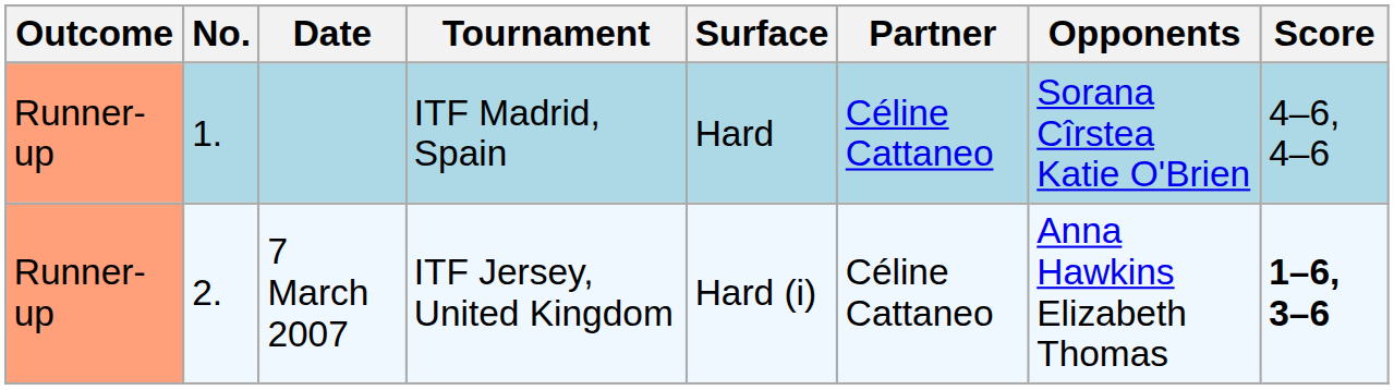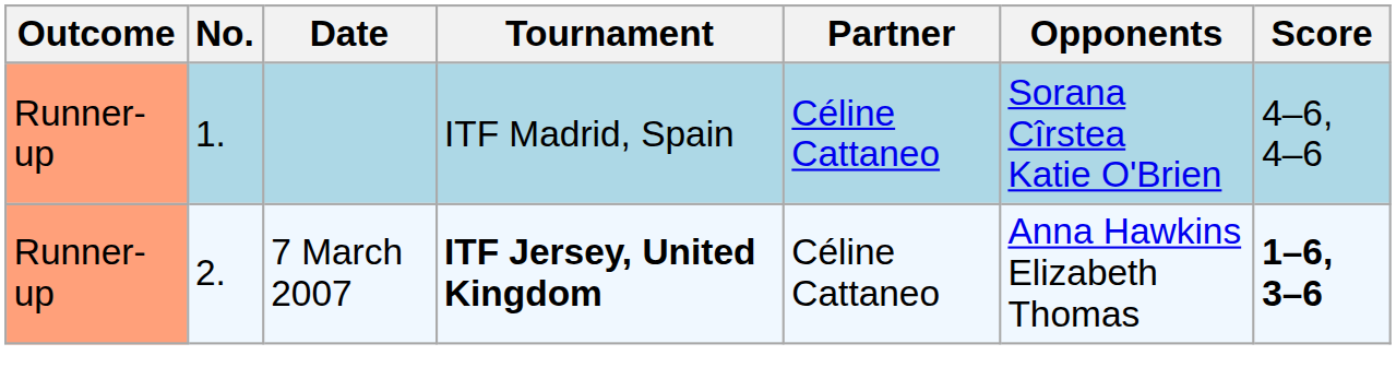 <table class="wikitable">
 <tr>
 <th>Outcome</th>
 <th>No.</th>
 <th>Date</th>
 <th>Tournament</th>
-<th>Surface</th>
 <th>Partner</th>
 <th>Opponents</th>
 <th>Score</th>
 </tr>
 <tr bgcolor=lightblue>
 <td bgcolor="FFA07A">Runner-up</td>
 <td>1.</td>
 <td></td>
 <td>ITF Madrid, Spain</td>
-<td>Hard</td>
 <td> <a href='#'>Céline Cattaneo</a></td>
 <td> <a href='#'>Sorana Cîrstea</a> <br>  <a href='#'>Katie O'Brien</a></td>
 <td>4–6, 4–6</td>
 </tr>
 <tr bgcolor="#f0f8ff">
 <td bgcolor="FFA07A">Runner-up</td>
 <td>2.</td>
 <td>7 March 2007</td>
-<td>ITF Jersey, United Kingdom</td>
-<td>Hard (i)</td>
+<td><strong>ITF Jersey, United Kingdom</strong></td>
 <td> Céline Cattaneo</td>
 <td> <a href='#'>Anna Hawkins</a> <br>  Elizabeth Thomas</td>
 <td><strong>1–6, 3–6</strong></td>
 </tr>
 </table>
